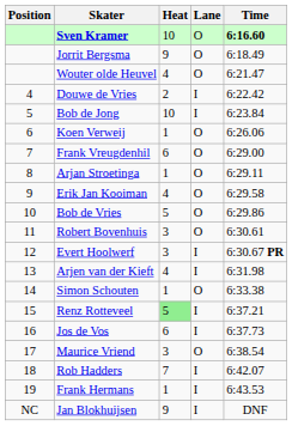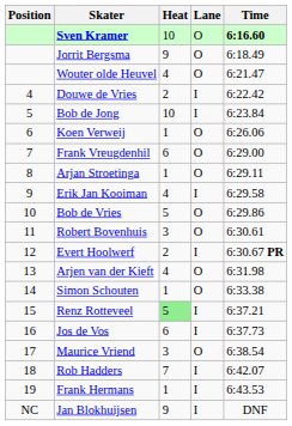 <table class="wikitable">
 <tr>
 <th>Position</th>
 <th>Skater</th>
 <th>Heat</th>
 <th>Lane</th>
 <th>Time</th>
 </tr>
 <tr bgcolor=ccffcc>
 <td align="center"></td>
 <td><strong><a href='#'>Sven Kramer</a></strong></td>
 <td>10</td>
 <td>O</td>
 <td><strong>6:16.60</strong></td>
 </tr>
 <tr>
 <td align="center"></td>
 <td><a href='#'>Jorrit Bergsma</a></td>
 <td>9</td>
 <td>O</td>
 <td>6:18.49</td>
 </tr>
 <tr>
 <td align="center"></td>
 <td><a href='#'>Wouter olde Heuvel</a></td>
 <td>4</td>
 <td>O</td>
 <td>6:21.47</td>
 </tr>
 <tr>
 <td align="center">4</td>
 <td><a href='#'>Douwe de Vries</a></td>
 <td>2</td>
 <td>I</td>
 <td>6:22.42</td>
 </tr>
 <tr>
 <td align="center">5</td>
 <td><a href='#'>Bob de Jong</a></td>
 <td>10</td>
 <td>I</td>
 <td>6:23.84</td>
 </tr>
 <tr>
 <td align="center">6</td>
 <td><a href='#'>Koen Verweij</a></td>
 <td>1</td>
 <td>O</td>
 <td>6:26.06</td>
 </tr>
 <tr>
 <td align="center">7</td>
 <td><a href='#'>Frank Vreugdenhil</a></td>
 <td>6</td>
 <td>O</td>
 <td>6:29.00</td>
 </tr>
 <tr>
 <td align="center">8</td>
 <td><a href='#'>Arjan Stroetinga</a></td>
 <td>1</td>
 <td>O</td>
 <td>6:29.11</td>
 </tr>
 <tr>
 <td align="center">9</td>
 <td><a href='#'>Erik Jan Kooiman</a></td>
 <td>4</td>
-<td>O</td>
+<td>I</td>
 <td>6:29.58</td>
 </tr>
 <tr>
 <td align="center">10</td>
 <td><a href='#'>Bob de Vries</a></td>
 <td>5</td>
 <td>O</td>
 <td>6:29.86</td>
 </tr>
 <tr>
 <td align="center">11</td>
 <td><a href='#'>Robert Bovenhuis</a></td>
 <td>3</td>
 <td>O</td>
 <td>6:30.61</td>
 </tr>
 <tr>
 <td align="center">12</td>
 <td><a href='#'>Evert Hoolwerf</a></td>
-<td>3</td>
+<td>2</td>
 <td>I</td>
 <td>6:30.67 <strong>PR</strong></td>
 </tr>
 <tr>
 <td align="center">13</td>
 <td><a href='#'>Arjen van der Kieft</a></td>
 <td>4</td>
-<td>I</td>
+<td>O</td>
 <td>6:31.98</td>
 </tr>
 <tr>
 <td 1 align="center">14</td>
 <td><a href='#'>Simon Schouten</a></td>
 <td>1</td>
 <td>O</td>
 <td>6:33.38</td>
 </tr>
 <tr>
 <td align="center">15</td>
 <td><a href='#'>Renz Rotteveel</a></td>
 <td style="background: lightgreen;">5</td>
 <td>I</td>
 <td>6:37.21</td>
 </tr>
 <tr>
 <td align="center">16</td>
 <td><a href='#'>Jos de Vos</a></td>
 <td>6</td>
 <td>I</td>
 <td>6:37.73</td>
 </tr>
 <tr>
 <td align="center">17</td>
 <td><a href='#'>Maurice Vriend</a></td>
 <td>3</td>
 <td>O</td>
 <td>6:38.54</td>
 </tr>
 <tr>
 <td align="center">18</td>
 <td><a href='#'>Rob Hadders</a></td>
 <td>7</td>
 <td>I</td>
 <td>6:42.07</td>
 </tr>
 <tr>
 <td align="center">19</td>
 <td><a href='#'>Frank Hermans</a></td>
 <td>1</td>
 <td>I</td>
 <td>6:43.53</td>
 </tr>
 <tr>
 <td align="center">NC</td>
 <td><a href='#'>Jan Blokhuijsen</a></td>
 <td>9</td>
 <td>I</td>
 <td align="center">DNF</td>
 </tr>
 </table>
